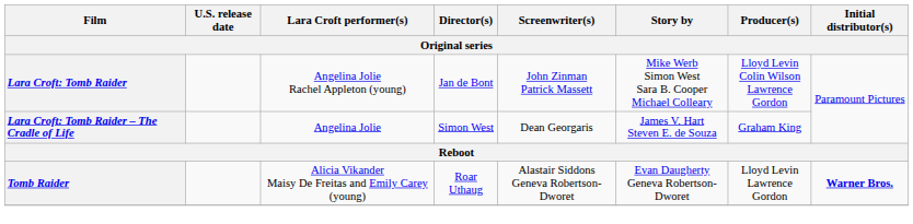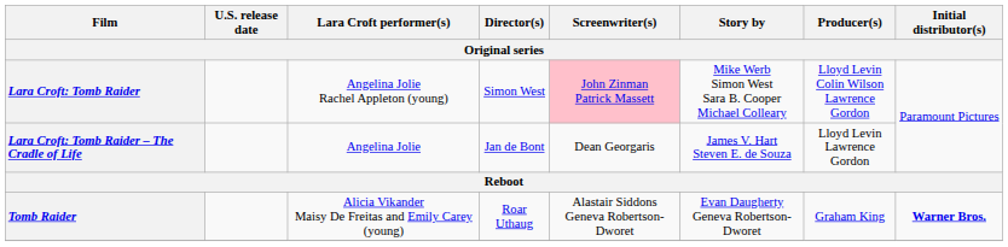 <table class="wikitable plainrowheaders" style="text-align:center" width=99%>
 <tr>
 <th>Film</th>
 <th>U.S. release date</th>
 <th>Lara Croft performer(s)</th>
 <th>Director(s)</th>
 <th>Screenwriter(s)</th>
 <th>Story by</th>
 <th>Producer(s)</th>
 <th>Initial distributor(s)</th>
 </tr>
 <tr>
 <th colspan="8">Original series</th>
 </tr>
 <tr>
 <th scope=row style="text-align:left"><em><a href='#'>Lara Croft: Tomb Raider</a></em></th>
 <td style="text-align:left"></td>
 <td><a href='#'>Angelina Jolie</a><br> Rachel Appleton (young)</td>
-<td><a href='#'>Jan de Bont</a></td>
-<td><a href='#'>John Zinman</a><br><a href='#'>Patrick Massett</a></td>
+<td><a href='#'>Simon West</a></td>
+<td style="background: pink;"><a href='#'>John Zinman</a><br><a href='#'>Patrick Massett</a></td>
 <td><a href='#'>Mike Werb</a><br>Simon West<br>Sara B. Cooper<br><a href='#'>Michael Colleary</a></td>
 <td><a href='#'>Lloyd Levin</a><br><a href='#'>Colin Wilson</a><br><a href='#'>Lawrence Gordon</a></td>
 <td rowspan="2"><a href='#'>Paramount Pictures</a></td>
 </tr>
 <tr>
 <th scope=row style="text-align:left"><em><a href='#'>Lara Croft: Tomb Raider – The Cradle of Life</a></em></th>
 <td style="text-align:left"></td>
 <td><a href='#'>Angelina Jolie</a></td>
-<td><a href='#'>Simon West</a></td>
+<td><a href='#'>Jan de Bont</a></td>
 <td>Dean Georgaris</td>
 <td><a href='#'>James V. Hart</a><br><a href='#'>Steven E. de Souza</a></td>
-<td><a href='#'>Graham King</a></td>
+<td>Lloyd Levin<br>Lawrence Gordon</td>
 </tr>
 <tr>
 <th colspan="8">Reboot</th>
 </tr>
 <tr>
 <th scope=row style="text-align:left"><em><a href='#'>Tomb Raider</a></em></th>
 <td style="text-align:left"></td>
 <td><a href='#'>Alicia Vikander</a><br>Maisy De Freitas and <a href='#'>Emily Carey</a> (young)</td>
 <td><a href='#'>Roar Uthaug</a></td>
 <td>Alastair Siddons<br>Geneva Robertson-Dworet</td>
 <td><a href='#'>Evan Daugherty</a><br>Geneva Robertson-Dworet</td>
-<td>Lloyd Levin<br>Lawrence Gordon</td>
+<td><a href='#'>Graham King</a></td>
 <td><strong><a href='#'>Warner Bros.</a></strong></td>
 </tr>
 <tr>
 </tr>
 </table>
